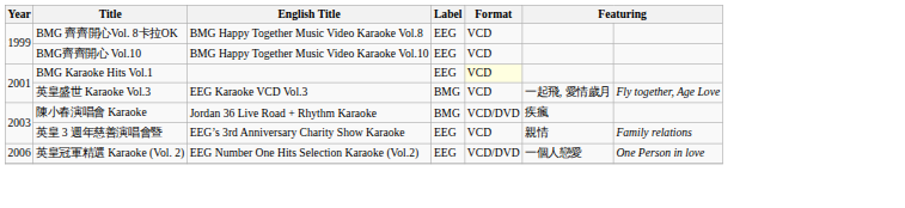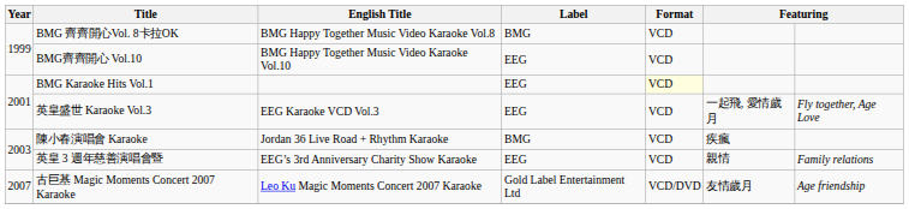 <table class="wikitable">
 <tr>
 <th>Year</th>
 <th>Title</th>
 <th>English Title</th>
 <th>Label</th>
 <th>Format</th>
 <th colspan="2">Featuring</th>
 </tr>
 <tr>
 <td rowspan="2">1999</td>
 <td>BMG 齊齊開心Vol. 8卡拉OK</td>
 <td>BMG Happy Together Music Video Karaoke Vol.8</td>
-<td>EEG</td>
+<td>BMG</td>
 <td>VCD</td>
 <td></td>
 <td></td>
 </tr>
 <tr>
 <td>BMG齊齊開心 Vol.10</td>
 <td>BMG Happy Together Music Video Karaoke Vol.10</td>
 <td>EEG</td>
 <td>VCD</td>
 <td></td>
 <td></td>
 </tr>
 <tr>
 <td rowspan="2">2001</td>
 <td>BMG Karaoke Hits Vol.1</td>
 <td></td>
 <td>EEG</td>
 <td style="background: lightyellow;">VCD</td>
 <td></td>
 <td></td>
 </tr>
 <tr>
 <td>英皇盛世 Karaoke Vol.3</td>
 <td>EEG Karaoke VCD Vol.3</td>
-<td>BMG</td>
+<td>EEG</td>
 <td>VCD</td>
 <td>一起飛, 愛情歲月</td>
 <td><em>Fly together, Age Love</em></td>
 </tr>
 <tr>
 <td rowspan="2">2003</td>
 <td>陳小春演唱會 Karaoke</td>
 <td>Jordan 36 Live Road + Rhythm Karaoke</td>
 <td>BMG</td>
-<td>VCD/DVD</td>
+<td>VCD</td>
 <td>疾瘋</td>
 <td></td>
 </tr>
 <tr>
 <td>英皇 3 週年慈善演唱會暨</td>
 <td>EEG’s 3rd Anniversary Charity Show Karaoke</td>
 <td>EEG</td>
 <td>VCD</td>
 <td>親情</td>
 <td><em>Family relations</em></td>
 </tr>
 <tr>
-<td>2006</td>
-<td>英皇冠軍精選 Karaoke (Vol. 2)</td>
-<td>EEG Number One Hits Selection Karaoke (Vol.2)</td>
-<td>EEG</td>
+<td>2007</td>
+<td>古巨基 Magic Moments Concert 2007 Karaoke</td>
+<td><a href='#'>Leo Ku</a> Magic Moments Concert 2007 Karaoke</td>
+<td>Gold Label Entertainment Ltd</td>
 <td>VCD/DVD</td>
-<td>一個人戀愛</td>
-<td><em>One Person in love</em></td>
+<td>友情歲月</td>
+<td><em>Age friendship</em></td>
 </tr>
 <tr>
 </tr>
 </table>
